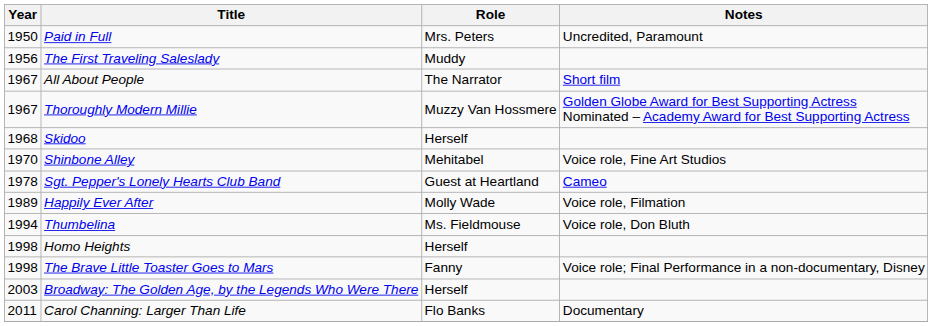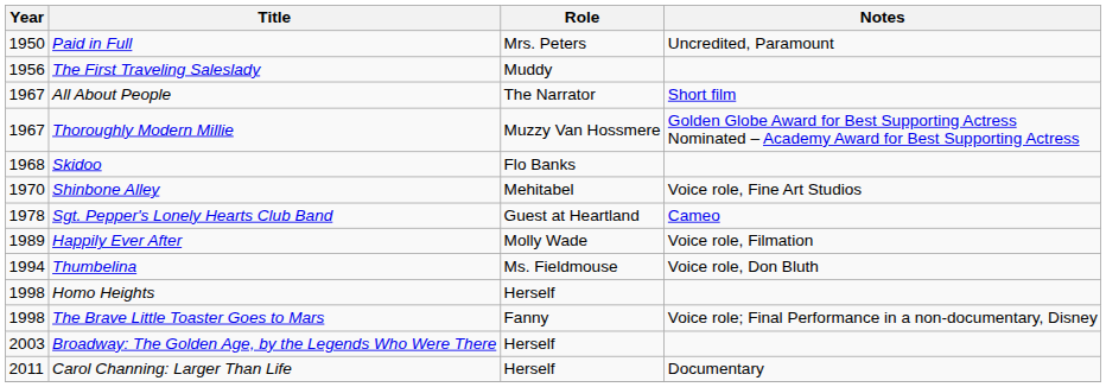 <table class="wikitable sortable">
 <tr>
 <th>Year</th>
 <th>Title</th>
 <th>Role</th>
 <th class="unsortable">Notes</th>
 </tr>
 <tr>
 <td>1950</td>
 <td><em><a href='#'>Paid in Full</a></em></td>
 <td>Mrs. Peters</td>
 <td>Uncredited, Paramount</td>
 </tr>
 <tr>
 <td>1956</td>
 <td><em><a href='#'>The First Traveling Saleslady</a></em></td>
 <td>Muddy</td>
 <td></td>
 </tr>
 <tr>
 <td>1967</td>
 <td><em>All About People</em></td>
 <td>The Narrator</td>
 <td><a href='#'>Short film</a></td>
 </tr>
 <tr>
 <td>1967</td>
 <td><em><a href='#'>Thoroughly Modern Millie</a></em></td>
 <td>Muzzy Van Hossmere</td>
 <td><a href='#'>Golden Globe Award for Best Supporting Actress</a> <br> Nominated – <a href='#'>Academy Award for Best Supporting Actress</a></td>
 </tr>
 <tr>
 <td>1968</td>
 <td><em><a href='#'>Skidoo</a></em></td>
-<td>Herself</td>
+<td>Flo Banks</td>
 <td></td>
 </tr>
 <tr>
 <td>1970</td>
 <td><em><a href='#'>Shinbone Alley</a></em></td>
 <td>Mehitabel</td>
 <td>Voice role, Fine Art Studios</td>
 </tr>
 <tr>
 <td>1978</td>
 <td><em><a href='#'>Sgt. Pepper's Lonely Hearts Club Band</a></em></td>
 <td>Guest at Heartland</td>
 <td><a href='#'>Cameo</a></td>
 </tr>
 <tr>
 <td>1989</td>
 <td><em><a href='#'>Happily Ever After</a></em></td>
 <td>Molly Wade</td>
 <td>Voice role, Filmation</td>
 </tr>
 <tr>
 <td>1994</td>
 <td><em><a href='#'>Thumbelina</a></em></td>
 <td>Ms. Fieldmouse</td>
 <td>Voice role, Don Bluth</td>
 </tr>
 <tr>
 <td>1998</td>
 <td><em>Homo Heights</em></td>
 <td>Herself</td>
 <td></td>
 </tr>
 <tr>
 <td>1998</td>
 <td><em><a href='#'>The Brave Little Toaster Goes to Mars</a></em></td>
 <td>Fanny</td>
 <td>Voice role; Final Performance in a non-documentary, Disney</td>
 </tr>
 <tr>
 <td>2003</td>
 <td><em><a href='#'>Broadway: The Golden Age, by the Legends Who Were There</a></em></td>
 <td>Herself</td>
 <td></td>
 </tr>
 <tr>
 <td>2011</td>
 <td><em>Carol Channing: Larger Than Life</em></td>
-<td>Flo Banks</td>
+<td>Herself</td>
 <td>Documentary</td>
 </tr>
 <tr>
 </tr>
 </table>
